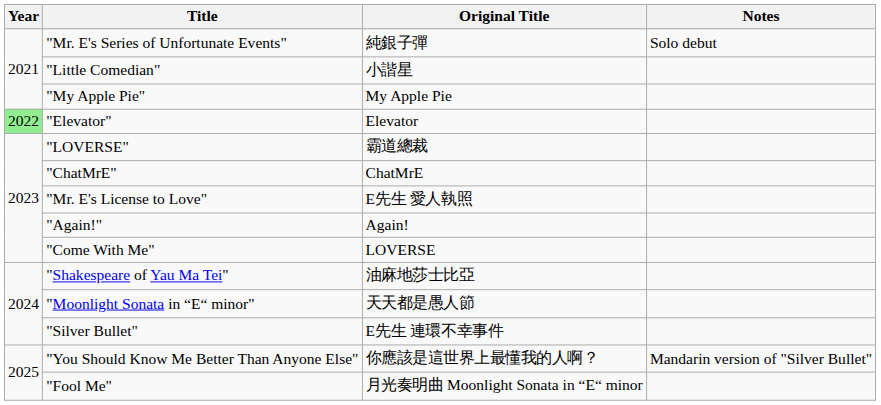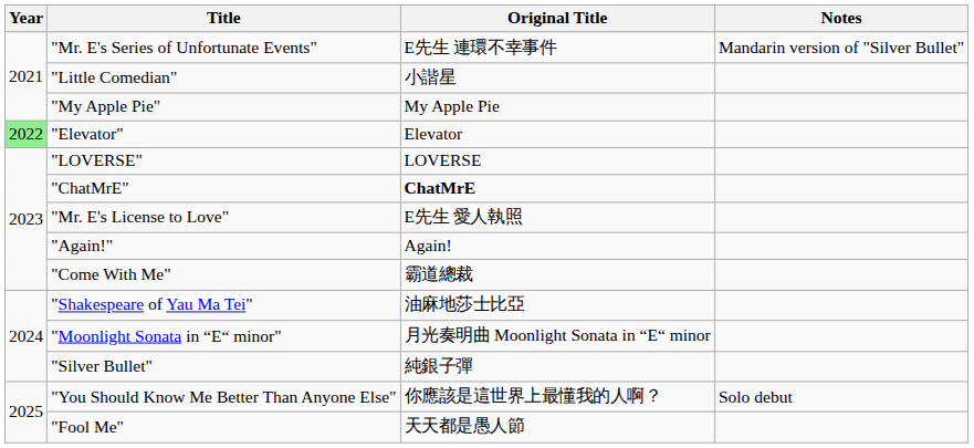 <table class="wikitable sortable plainrowheaders">
 <tr>
 <th>Year</th>
 <th>Title</th>
 <th>Original Title</th>
 <th>Notes</th>
 </tr>
 <tr>
 <td rowspan="3">2021</td>
 <td scope="row">"Mr. E's Series of Unfortunate Events"</td>
-<td>純銀子彈</td>
-<td>Solo debut</td>
+<td>E先生 連環不幸事件</td>
+<td>Mandarin version of "Silver Bullet"</td>
 </tr>
 <tr>
 <td scope="row">"Little Comedian"</td>
 <td>小諧星</td>
 <td></td>
 </tr>
 <tr>
 <td scope="row">"My Apple Pie"</td>
 <td>My Apple Pie</td>
 <td></td>
 </tr>
 <tr>
 <td rowspan="1" style="background: lightgreen;">2022</td>
 <td scope="row">"Elevator"</td>
 <td>Elevator</td>
 <td></td>
 </tr>
 <tr>
 <td rowspan="5">2023</td>
 <td>"LOVERSE"</td>
-<td>霸道總裁</td>
+<td>LOVERSE</td>
 <td></td>
 </tr>
 <tr>
 <td>"ChatMrE"</td>
-<td>ChatMrE</td>
+<td><strong>ChatMrE</strong></td>
 <td></td>
 </tr>
 <tr>
 <td>"Mr. E's License to Love"</td>
 <td>E先生 愛人執照</td>
 <td></td>
 </tr>
 <tr>
 <td>"Again!"</td>
 <td>Again!</td>
 <td></td>
 </tr>
 <tr>
 <td>"Come With Me"</td>
-<td>LOVERSE</td>
+<td>霸道總裁</td>
 <td></td>
 </tr>
 <tr>
 <td rowspan="3">2024</td>
 <td>"<a href='#'>Shakespeare</a> of <a href='#'>Yau Ma Tei</a>"</td>
 <td>油麻地莎士比亞</td>
 <td></td>
 </tr>
 <tr>
 <td>"<a href='#'>Moonlight Sonata</a> in “E“ minor"</td>
-<td>天天都是愚人節</td>
+<td>月光奏明曲 Moonlight Sonata in “E“ minor</td>
 <td></td>
 </tr>
 <tr>
 <td>"Silver Bullet"</td>
-<td>E先生 連環不幸事件</td>
+<td>純銀子彈</td>
 <td></td>
 </tr>
 <tr>
 <td rowspan="2">2025</td>
 <td>"You Should Know Me Better Than Anyone Else"</td>
 <td>你應該是這世界上最懂我的人啊？</td>
-<td>Mandarin version of "Silver Bullet"</td>
+<td>Solo debut</td>
 </tr>
 <tr>
 <td>"Fool Me"</td>
-<td>月光奏明曲 Moonlight Sonata in “E“ minor</td>
+<td>天天都是愚人節</td>
 <td></td>
 </tr>
 </table>
